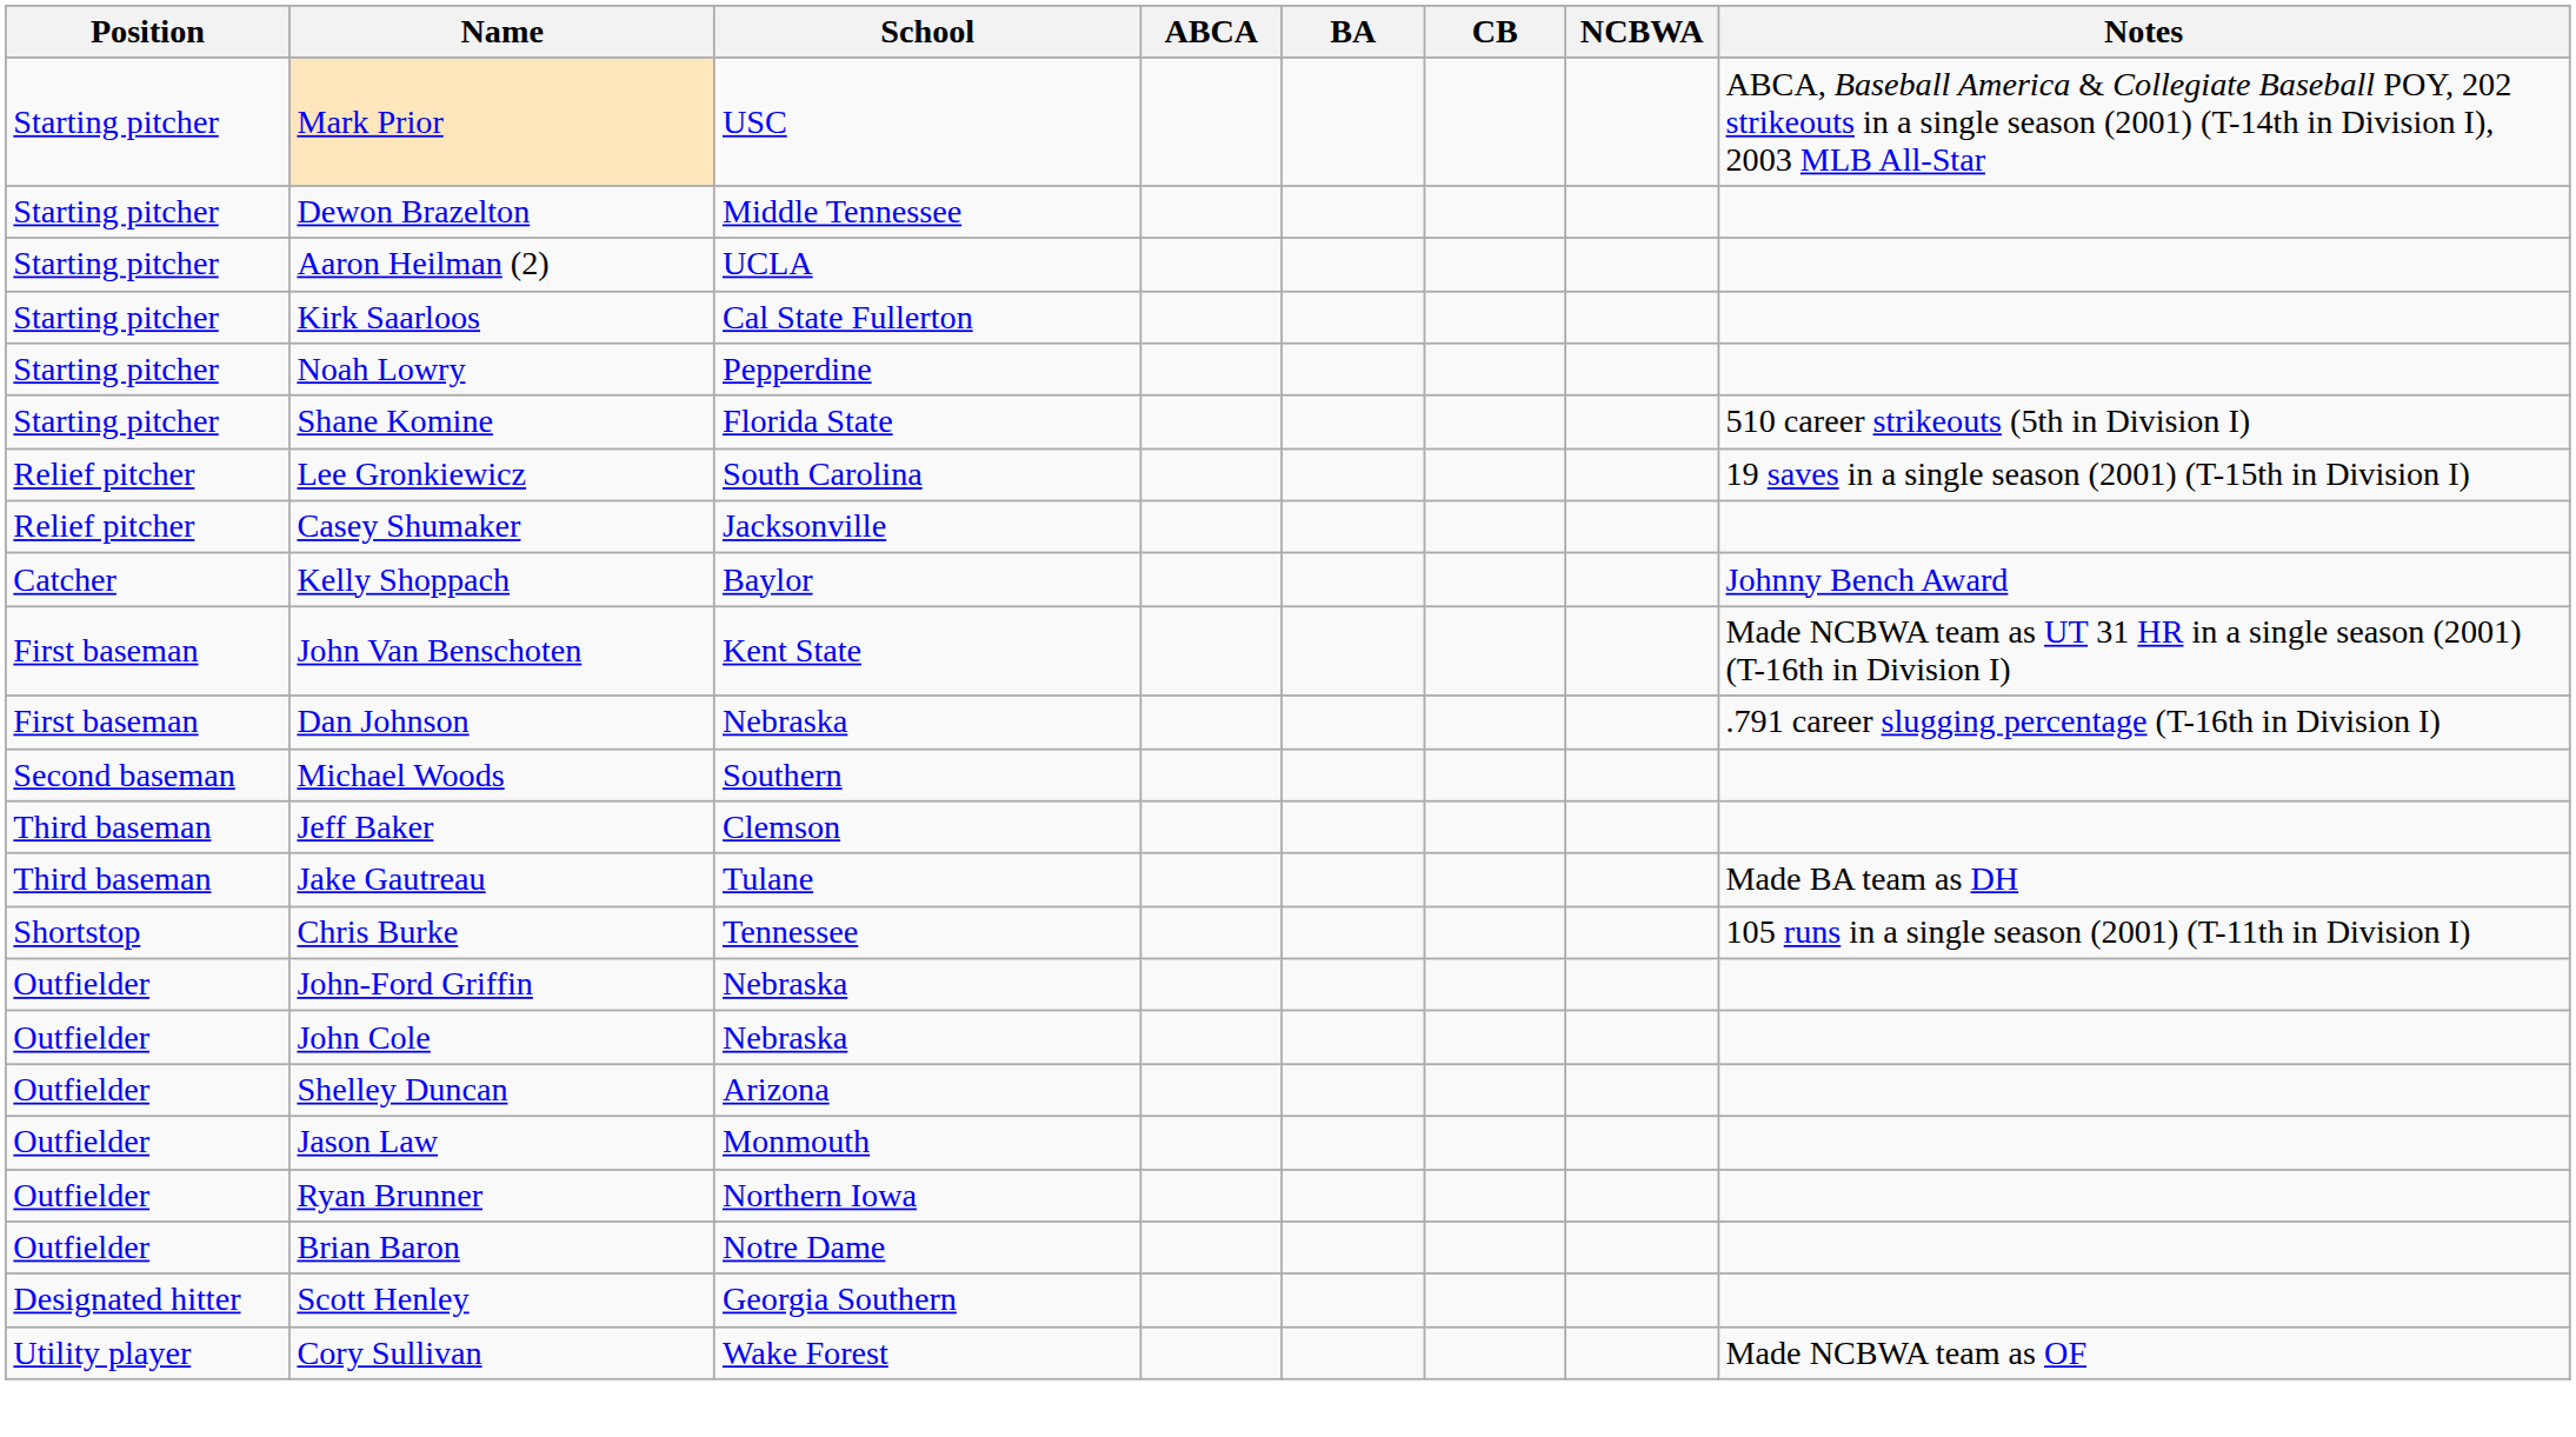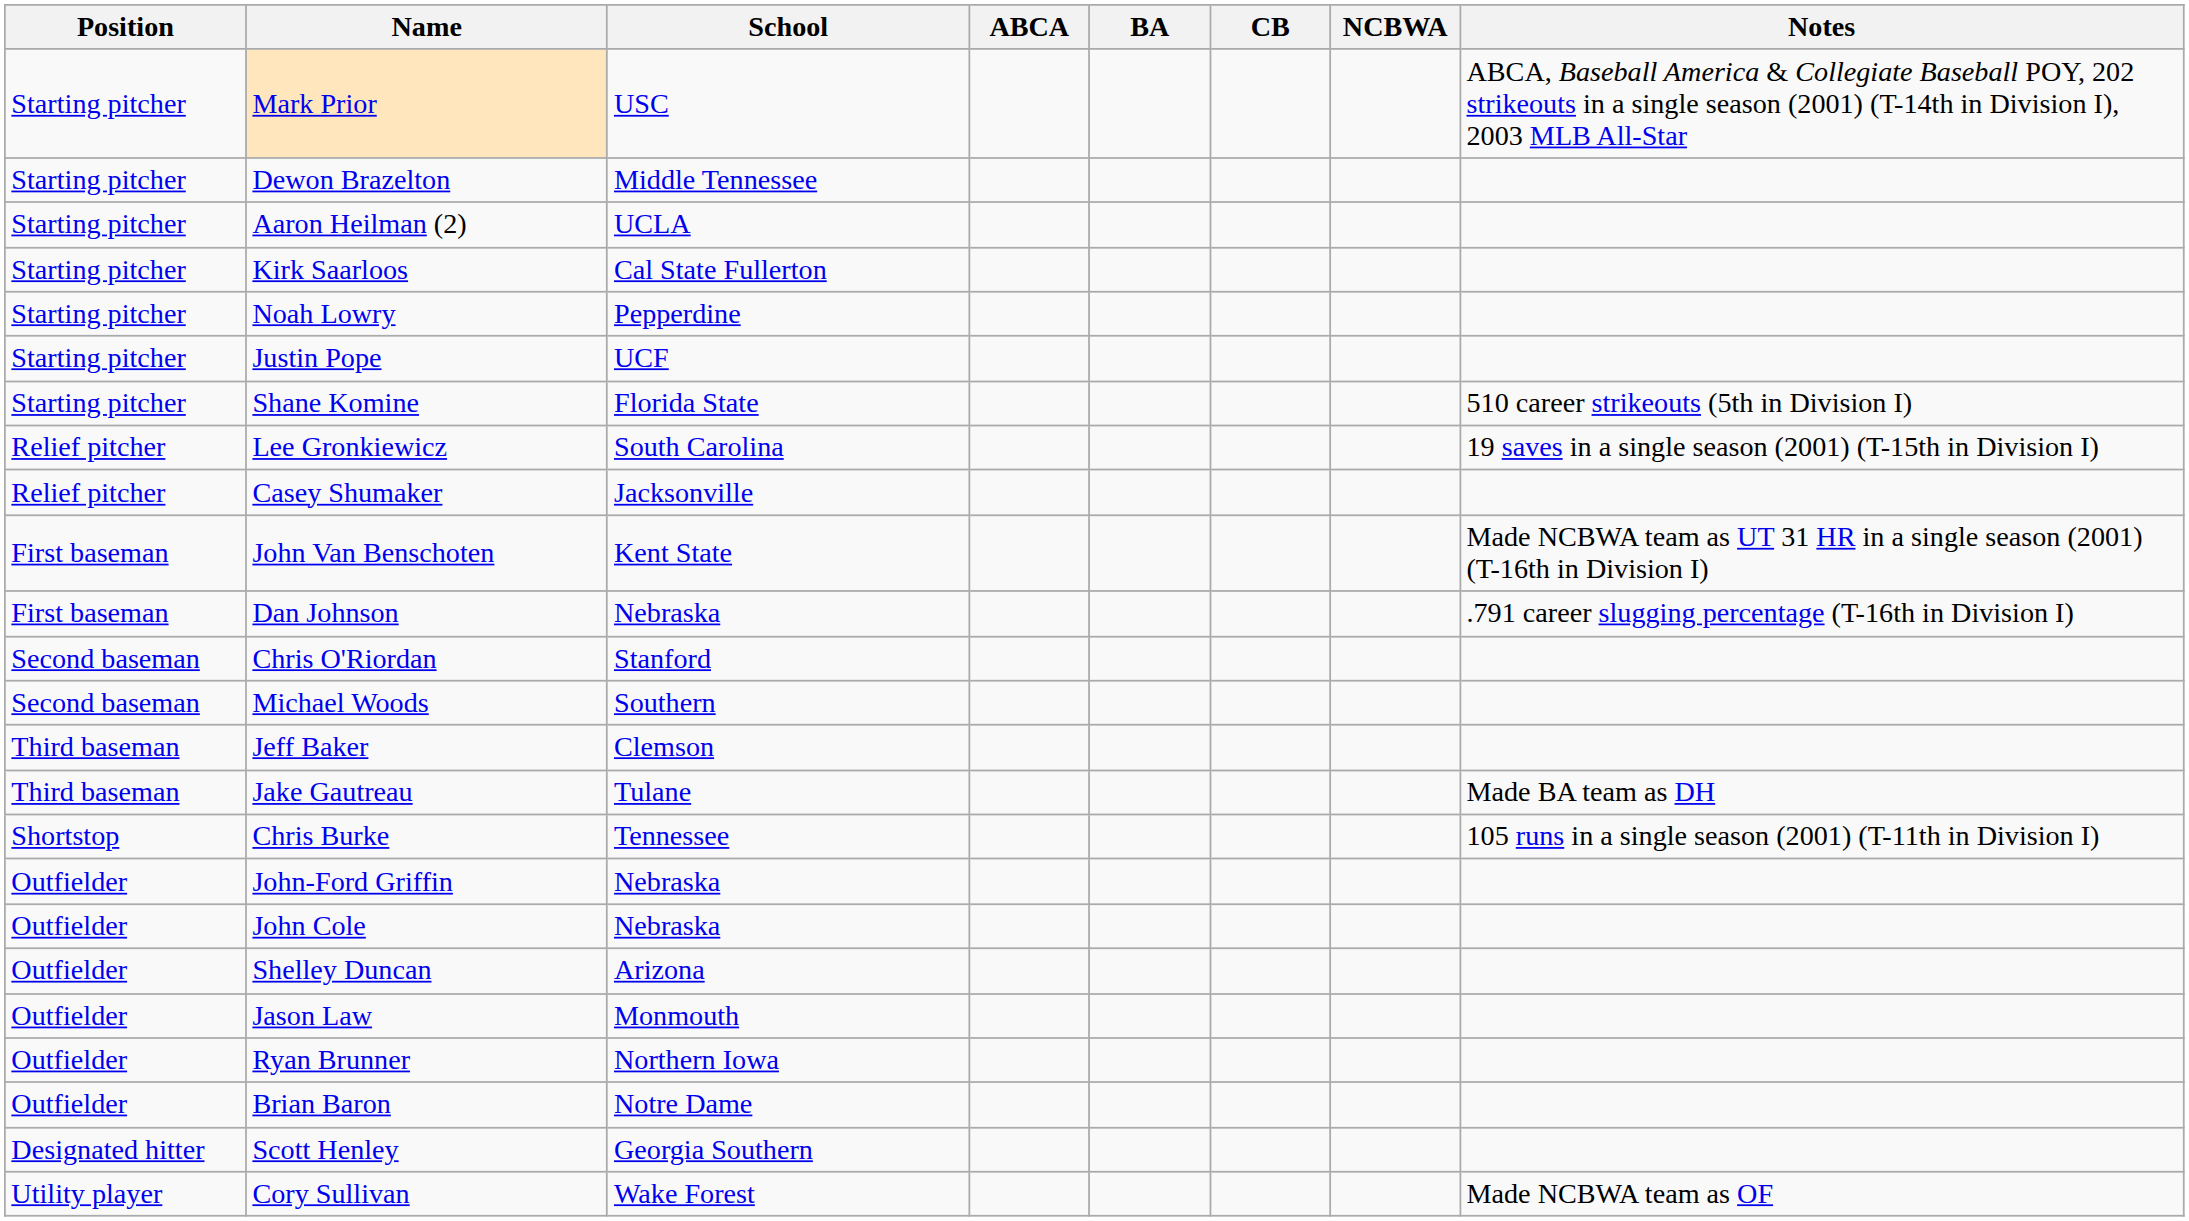 <table class="wikitable sortable" style="width:98%;">
 <tr>
 <th width=10%>Position</th>
 <th width=15%>Name</th>
 <th width=15%>School</th>
 <th width=5%>ABCA</th>
 <th width=5%>BA</th>
 <th width=5%>CB</th>
 <th width=5%>NCBWA</th>
 <th width=30% class="unsortable">Notes</th>
 </tr>
 <tr>
 <td><a href='#'>Starting pitcher</a></td>
 <td style="background-color:#FFE6BD"><a href='#'>Mark Prior</a></td>
 <td><a href='#'>USC</a></td>
 <td></td>
 <td></td>
 <td></td>
 <td></td>
 <td>ABCA, <em>Baseball America</em> & <em>Collegiate Baseball</em> POY, 202 <a href='#'>strikeouts</a> in a single season (2001) (T-14th in Division I), 2003 <a href='#'>MLB All-Star</a></td>
 </tr>
 <tr>
 <td><a href='#'>Starting pitcher</a></td>
 <td><a href='#'>Dewon Brazelton</a></td>
 <td><a href='#'>Middle Tennessee</a></td>
 <td></td>
 <td></td>
 <td></td>
 <td></td>
 <td></td>
 </tr>
 <tr>
 <td><a href='#'>Starting pitcher</a></td>
 <td><a href='#'>Aaron Heilman</a> (2)</td>
 <td><a href='#'>UCLA</a></td>
 <td></td>
 <td></td>
 <td></td>
 <td></td>
 <td></td>
 </tr>
 <tr>
 <td><a href='#'>Starting pitcher</a></td>
 <td><a href='#'>Kirk Saarloos</a></td>
 <td><a href='#'>Cal State Fullerton</a></td>
 <td></td>
 <td></td>
 <td></td>
 <td></td>
 <td></td>
 </tr>
 <tr>
 <td><a href='#'>Starting pitcher</a></td>
 <td><a href='#'>Noah Lowry</a></td>
 <td><a href='#'>Pepperdine</a></td>
 <td></td>
 <td></td>
 <td></td>
 <td></td>
 <td></td>
 </tr>
 <tr>
 <td><a href='#'>Starting pitcher</a></td>
+<td><a href='#'>Justin Pope</a></td>
+<td><a href='#'>UCF</a></td>
+<td></td>
+<td></td>
+<td></td>
+<td></td>
+<td></td>
+</tr>
+<tr>
+<td><a href='#'>Starting pitcher</a></td>
 <td><a href='#'>Shane Komine</a></td>
 <td><a href='#'>Florida State</a></td>
 <td></td>
 <td></td>
 <td></td>
 <td></td>
 <td>510 career <a href='#'>strikeouts</a> (5th in Division I)</td>
 </tr>
 <tr>
 <td><a href='#'>Relief pitcher</a></td>
 <td><a href='#'>Lee Gronkiewicz</a></td>
 <td><a href='#'>South Carolina</a></td>
 <td></td>
 <td></td>
 <td></td>
 <td></td>
 <td>19 <a href='#'>saves</a> in a single season (2001) (T-15th in Division I)</td>
 </tr>
 <tr>
 <td><a href='#'>Relief pitcher</a></td>
 <td><a href='#'>Casey Shumaker</a></td>
 <td><a href='#'>Jacksonville</a></td>
 <td></td>
 <td></td>
 <td></td>
 <td></td>
 <td></td>
 </tr>
 <tr>
-<td><a href='#'>Catcher</a></td>
-<td><a href='#'>Kelly Shoppach</a></td>
-<td><a href='#'>Baylor</a></td>
-<td></td>
-<td></td>
-<td></td>
-<td></td>
-<td><a href='#'>Johnny Bench Award</a></td>
-</tr>
-<tr>
 <td><a href='#'>First baseman</a></td>
 <td><a href='#'>John Van Benschoten</a></td>
 <td><a href='#'>Kent State</a></td>
 <td></td>
 <td></td>
 <td></td>
 <td></td>
 <td>Made NCBWA team as <a href='#'>UT</a> 31 <a href='#'>HR</a> in a single season (2001) (T-16th in Division I)</td>
 </tr>
 <tr>
 <td><a href='#'>First baseman</a></td>
 <td><a href='#'>Dan Johnson</a></td>
 <td><a href='#'>Nebraska</a></td>
 <td></td>
 <td></td>
 <td></td>
 <td></td>
 <td>.791 career <a href='#'>slugging percentage</a> (T-16th in Division I)</td>
+</tr>
+<tr>
+<td><a href='#'>Second baseman</a></td>
+<td><a href='#'>Chris O'Riordan</a></td>
+<td><a href='#'>Stanford</a></td>
+<td></td>
+<td></td>
+<td></td>
+<td></td>
+<td></td>
 </tr>
 <tr>
 <td><a href='#'>Second baseman</a></td>
 <td><a href='#'>Michael Woods</a></td>
 <td><a href='#'>Southern</a></td>
 <td></td>
 <td></td>
 <td></td>
 <td></td>
 <td></td>
 </tr>
 <tr>
 <td><a href='#'>Third baseman</a></td>
 <td><a href='#'>Jeff Baker</a></td>
 <td><a href='#'>Clemson</a></td>
 <td></td>
 <td></td>
 <td></td>
 <td></td>
 <td></td>
 </tr>
 <tr>
 <td><a href='#'>Third baseman</a></td>
 <td><a href='#'>Jake Gautreau</a></td>
 <td><a href='#'>Tulane</a></td>
 <td></td>
 <td></td>
 <td></td>
 <td></td>
 <td>Made BA team as <a href='#'>DH</a></td>
 </tr>
 <tr>
 <td><a href='#'>Shortstop</a></td>
 <td><a href='#'>Chris Burke</a></td>
 <td><a href='#'>Tennessee</a></td>
 <td></td>
 <td></td>
 <td></td>
 <td></td>
 <td>105 <a href='#'>runs</a> in a single season (2001) (T-11th in Division I)</td>
 </tr>
 <tr>
 <td><a href='#'>Outfielder</a></td>
 <td><a href='#'>John-Ford Griffin</a></td>
 <td><a href='#'>Nebraska</a></td>
 <td></td>
 <td></td>
 <td></td>
 <td></td>
 <td></td>
 </tr>
 <tr>
 <td><a href='#'>Outfielder</a></td>
 <td><a href='#'>John Cole</a></td>
 <td><a href='#'>Nebraska</a></td>
 <td></td>
 <td></td>
 <td></td>
 <td></td>
 <td></td>
 </tr>
 <tr>
 <td><a href='#'>Outfielder</a></td>
 <td><a href='#'>Shelley Duncan</a></td>
 <td><a href='#'>Arizona</a></td>
 <td></td>
 <td></td>
 <td></td>
 <td></td>
 <td></td>
 </tr>
 <tr>
 <td><a href='#'>Outfielder</a></td>
 <td><a href='#'>Jason Law</a></td>
 <td><a href='#'>Monmouth</a></td>
 <td></td>
 <td></td>
 <td></td>
 <td></td>
 <td></td>
 </tr>
 <tr>
 <td><a href='#'>Outfielder</a></td>
 <td><a href='#'>Ryan Brunner</a></td>
 <td><a href='#'>Northern Iowa</a></td>
 <td></td>
 <td></td>
 <td></td>
 <td></td>
 <td></td>
 </tr>
 <tr>
 <td><a href='#'>Outfielder</a></td>
 <td><a href='#'>Brian Baron</a></td>
 <td><a href='#'>Notre Dame</a></td>
 <td></td>
 <td></td>
 <td></td>
 <td></td>
 <td></td>
 </tr>
 <tr>
 <td><a href='#'>Designated hitter</a></td>
 <td><a href='#'>Scott Henley</a></td>
 <td><a href='#'>Georgia Southern</a></td>
 <td></td>
 <td></td>
 <td></td>
 <td></td>
 <td></td>
 </tr>
 <tr>
 <td><a href='#'>Utility player</a></td>
 <td><a href='#'>Cory Sullivan</a></td>
 <td><a href='#'>Wake Forest</a></td>
 <td></td>
 <td></td>
 <td></td>
 <td></td>
 <td>Made NCBWA team as <a href='#'>OF</a></td>
 </tr>
 </table>
